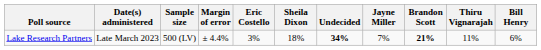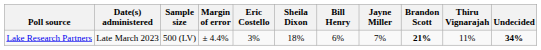 <table class="wikitable" style="font-size:90%;text-align:center;">
 <tr valign=bottom>
 <th>Poll source</th>
 <th>Date(s)<br>administered</th>
 <th>Sample<br>size</th>
 <th>Margin<br>of error</th>
 <th style="width:60px;">Eric<br>Costello</th>
 <th style="width:60px;">Sheila<br>Dixon</th>
-<th>Undecided</th>
+<th style="width:60px;">Bill<br>Henry</th>
 <th style="width:60px;">Jayne<br>Miller</th>
 <th style="width:60px;">Brandon<br>Scott</th>
 <th style="width:60px;">Thiru<br>Vignarajah</th>
-<th style="width:60px;">Bill<br>Henry</th>
+<th>Undecided</th>
 </tr>
 <tr>
 <td align=left><a href='#'>Lake Research Partners</a></td>
 <td>Late March 2023</td>
 <td>500 (LV)</td>
 <td>± 4.4%</td>
 <td>3%</td>
 <td>18%</td>
-<td><strong>34%</strong></td>
+<td>6%</td>
 <td>7%</td>
 <td><strong>21%</strong></td>
 <td>11%</td>
-<td>6%</td>
+<td><strong>34%</strong></td>
 </tr>
 </table>
